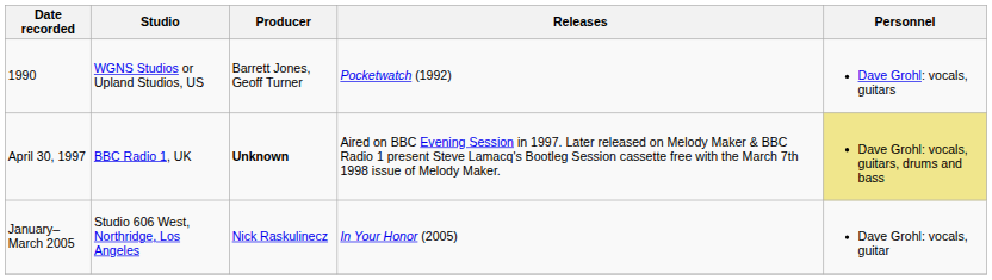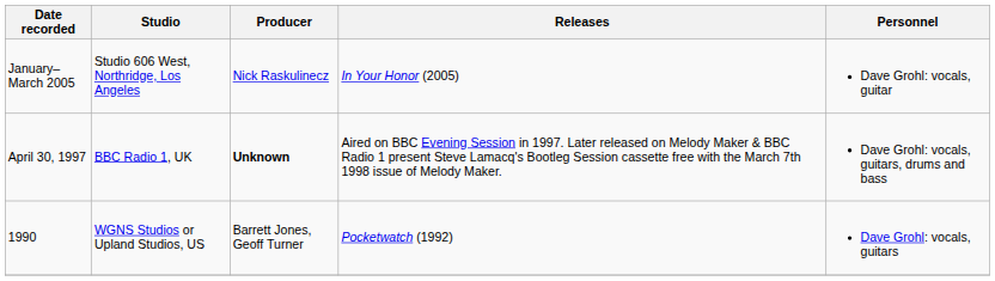 <table class="wikitable">
 <tr>
 <th>Date recorded</th>
 <th>Studio</th>
 <th>Producer</th>
 <th>Releases</th>
 <th>Personnel</th>
 </tr>
 <tr>
+<td>January–March 2005</td>
+<td>Studio 606 West, <a href='#'>Northridge, Los Angeles</a></td>
+<td><a href='#'>Nick Raskulinecz</a></td>
+<td><em><a href='#'>In Your Honor</a></em> (2005)</td>
+<td><br><ul><li>Dave Grohl: vocals, guitar</li></ul></td>
+</tr>
+<tr>
+<td>April 30, 1997</td>
+<td><a href='#'>BBC Radio 1</a>, UK</td>
+<td><strong>Unknown</strong></td>
+<td>Aired on BBC <a href='#'>Evening Session</a> in 1997. Later released on Melody Maker & BBC Radio 1 present Steve Lamacq's Bootleg Session cassette free with the March 7th 1998 issue of Melody Maker.</td>
+<td><br><ul><li>Dave Grohl: vocals, guitars, drums and bass</li></ul></td>
+</tr>
+<tr>
 <td>1990</td>
 <td><a href='#'>WGNS Studios</a> or Upland Studios, US</td>
 <td>Barrett Jones, Geoff Turner</td>
 <td><em><a href='#'>Pocketwatch</a></em> (1992)</td>
 <td><br><ul><li><a href='#'>Dave Grohl</a>: vocals, guitars</li></ul></td>
 </tr>
 <tr>
-<td>April 30, 1997</td>
-<td><a href='#'>BBC Radio 1</a>, UK</td>
-<td><strong>Unknown</strong></td>
-<td>Aired on BBC <a href='#'>Evening Session</a> in 1997. Later released on Melody Maker & BBC Radio 1 present Steve Lamacq's Bootleg Session cassette free with the March 7th 1998 issue of Melody Maker.</td>
-<td style="background: khaki;"><br><ul><li>Dave Grohl: vocals, guitars, drums and bass</li></ul></td>
-</tr>
-<tr>
-<td>January–March 2005</td>
-<td>Studio 606 West, <a href='#'>Northridge, Los Angeles</a></td>
-<td><a href='#'>Nick Raskulinecz</a></td>
-<td><em><a href='#'>In Your Honor</a></em> (2005)</td>
-<td><br><ul><li>Dave Grohl: vocals, guitar</li></ul></td>
-</tr>
-<tr>
 </tr>
 </table>
